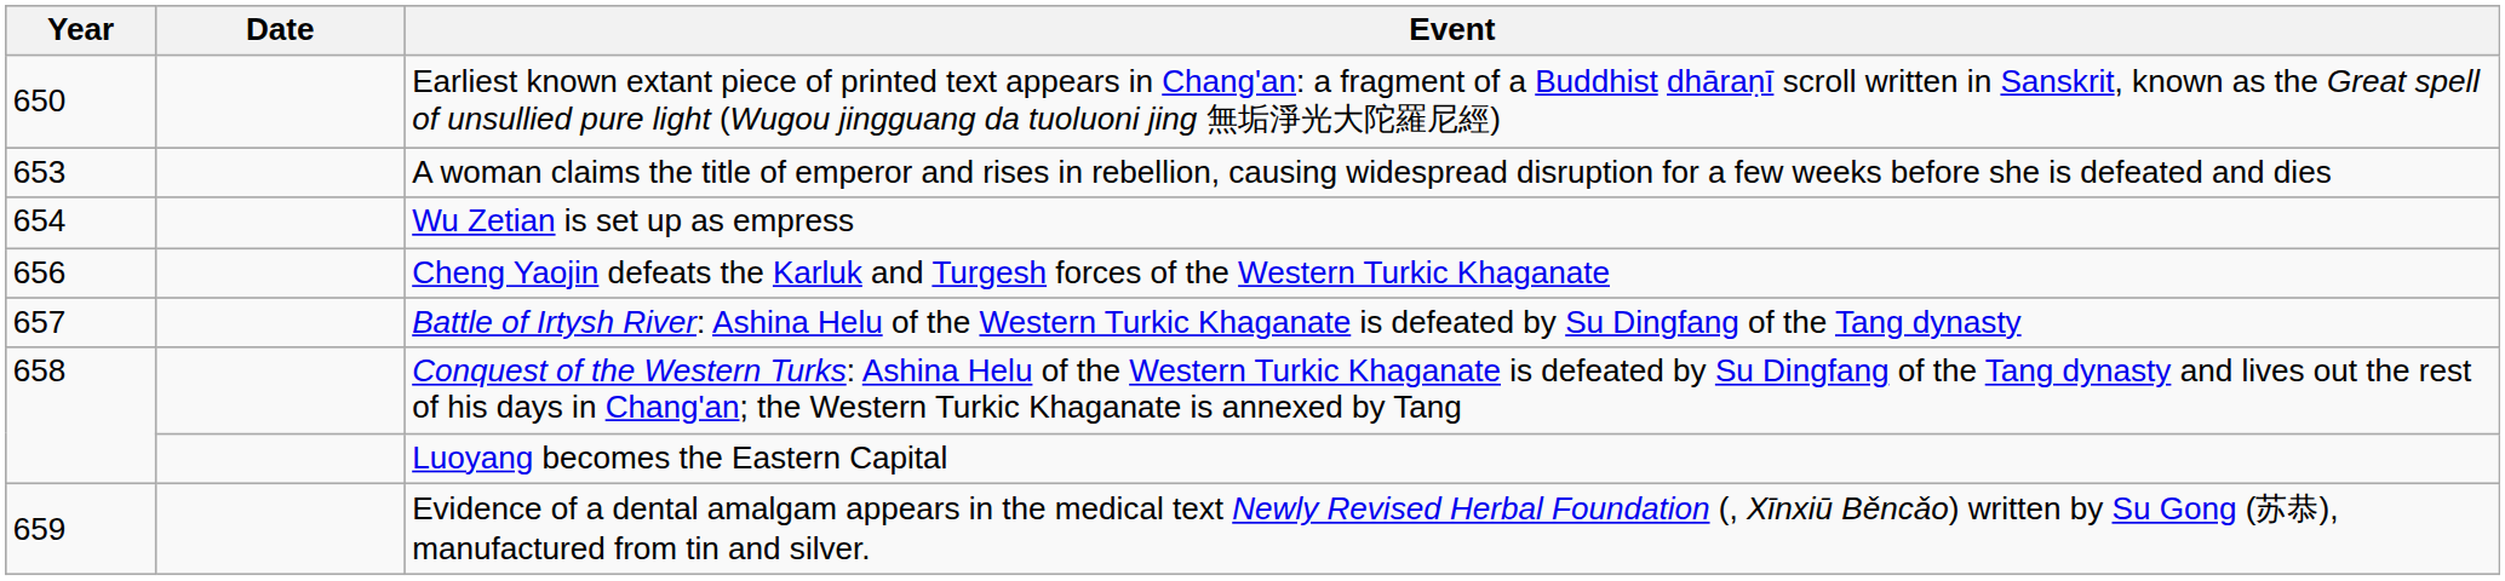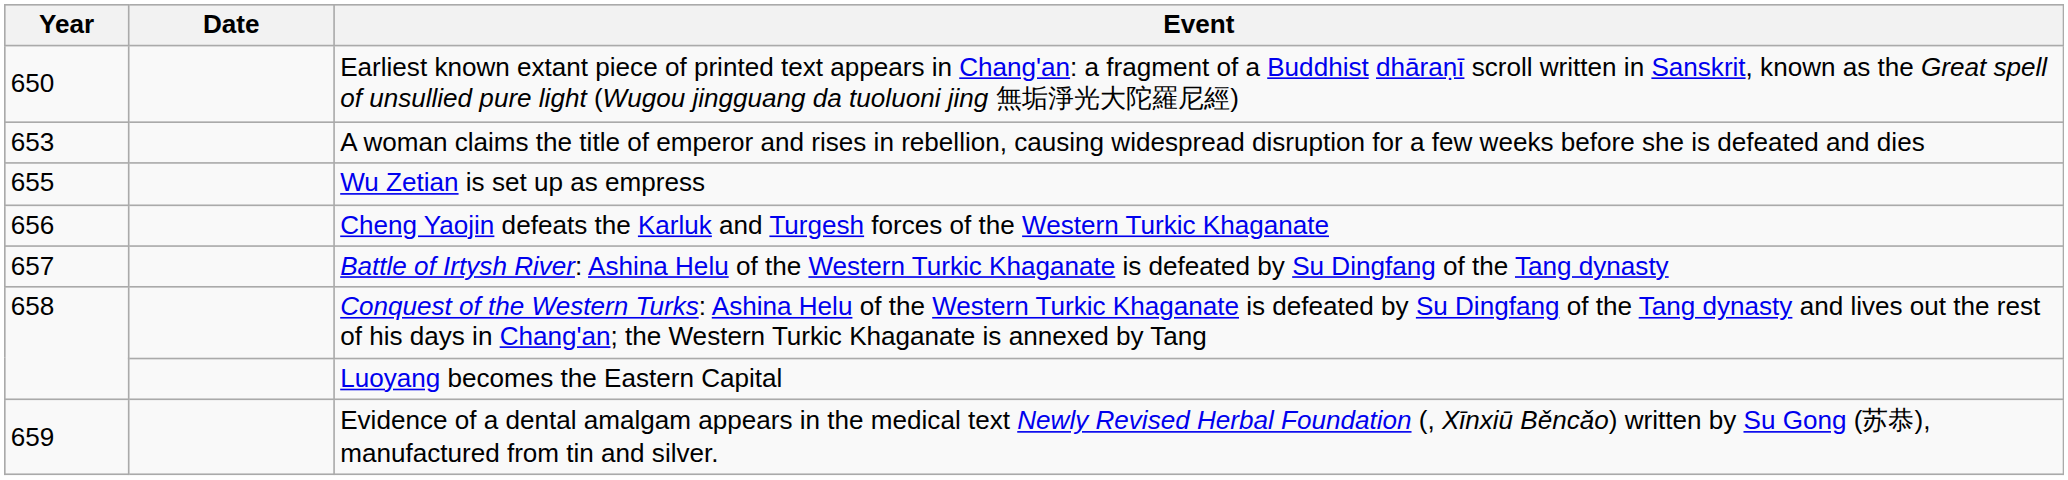 <table class="wikitable" width="100%">
 <tr>
 <th style="width:6%">Year</th>
 <th style="width:10%">Date</th>
 <th>Event</th>
 </tr>
 <tr>
 <td>650</td>
 <td></td>
 <td>Earliest known extant piece of printed text appears in <a href='#'>Chang'an</a>: a fragment of a <a href='#'>Buddhist</a> <a href='#'>dhāraṇī</a> scroll written in <a href='#'>Sanskrit</a>, known as the <em>Great spell of unsullied pure light</em> (<em>Wugou jingguang da tuoluoni jing</em> 無垢淨光大陀羅尼經)</td>
 </tr>
 <tr>
 <td>653</td>
 <td></td>
 <td>A woman claims the title of emperor and rises in rebellion, causing widespread disruption for a few weeks before she is defeated and dies</td>
 </tr>
 <tr>
-<td>654</td>
+<td>655</td>
 <td></td>
 <td><a href='#'>Wu Zetian</a> is set up as empress</td>
 </tr>
 <tr>
 <td>656</td>
 <td></td>
 <td><a href='#'>Cheng Yaojin</a> defeats the <a href='#'>Karluk</a> and <a href='#'>Turgesh</a> forces of the <a href='#'>Western Turkic Khaganate</a></td>
 </tr>
 <tr>
 <td>657</td>
 <td></td>
 <td><em><a href='#'>Battle of Irtysh River</a></em>: <a href='#'>Ashina Helu</a> of the <a href='#'>Western Turkic Khaganate</a> is defeated by <a href='#'>Su Dingfang</a> of the <a href='#'>Tang dynasty</a></td>
 </tr>
 <tr>
 <td rowspan="2" valign="top">658</td>
 <td></td>
 <td><em><a href='#'>Conquest of the Western Turks</a></em>: <a href='#'>Ashina Helu</a> of the <a href='#'>Western Turkic Khaganate</a> is defeated by <a href='#'>Su Dingfang</a> of the <a href='#'>Tang dynasty</a> and lives out the rest of his days in <a href='#'>Chang'an</a>; the Western Turkic Khaganate is annexed by Tang</td>
 </tr>
 <tr>
 <td></td>
 <td><a href='#'>Luoyang</a> becomes the Eastern Capital</td>
 </tr>
 <tr>
 <td>659</td>
 <td></td>
 <td>Evidence of a dental amalgam appears in the medical text <em><a href='#'>Newly Revised Herbal Foundation</a></em> (, <em>Xīnxiū Běncǎo</em>) written by <a href='#'>Su Gong</a> (苏恭), manufactured from tin and silver.</td>
 </tr>
 </table>
